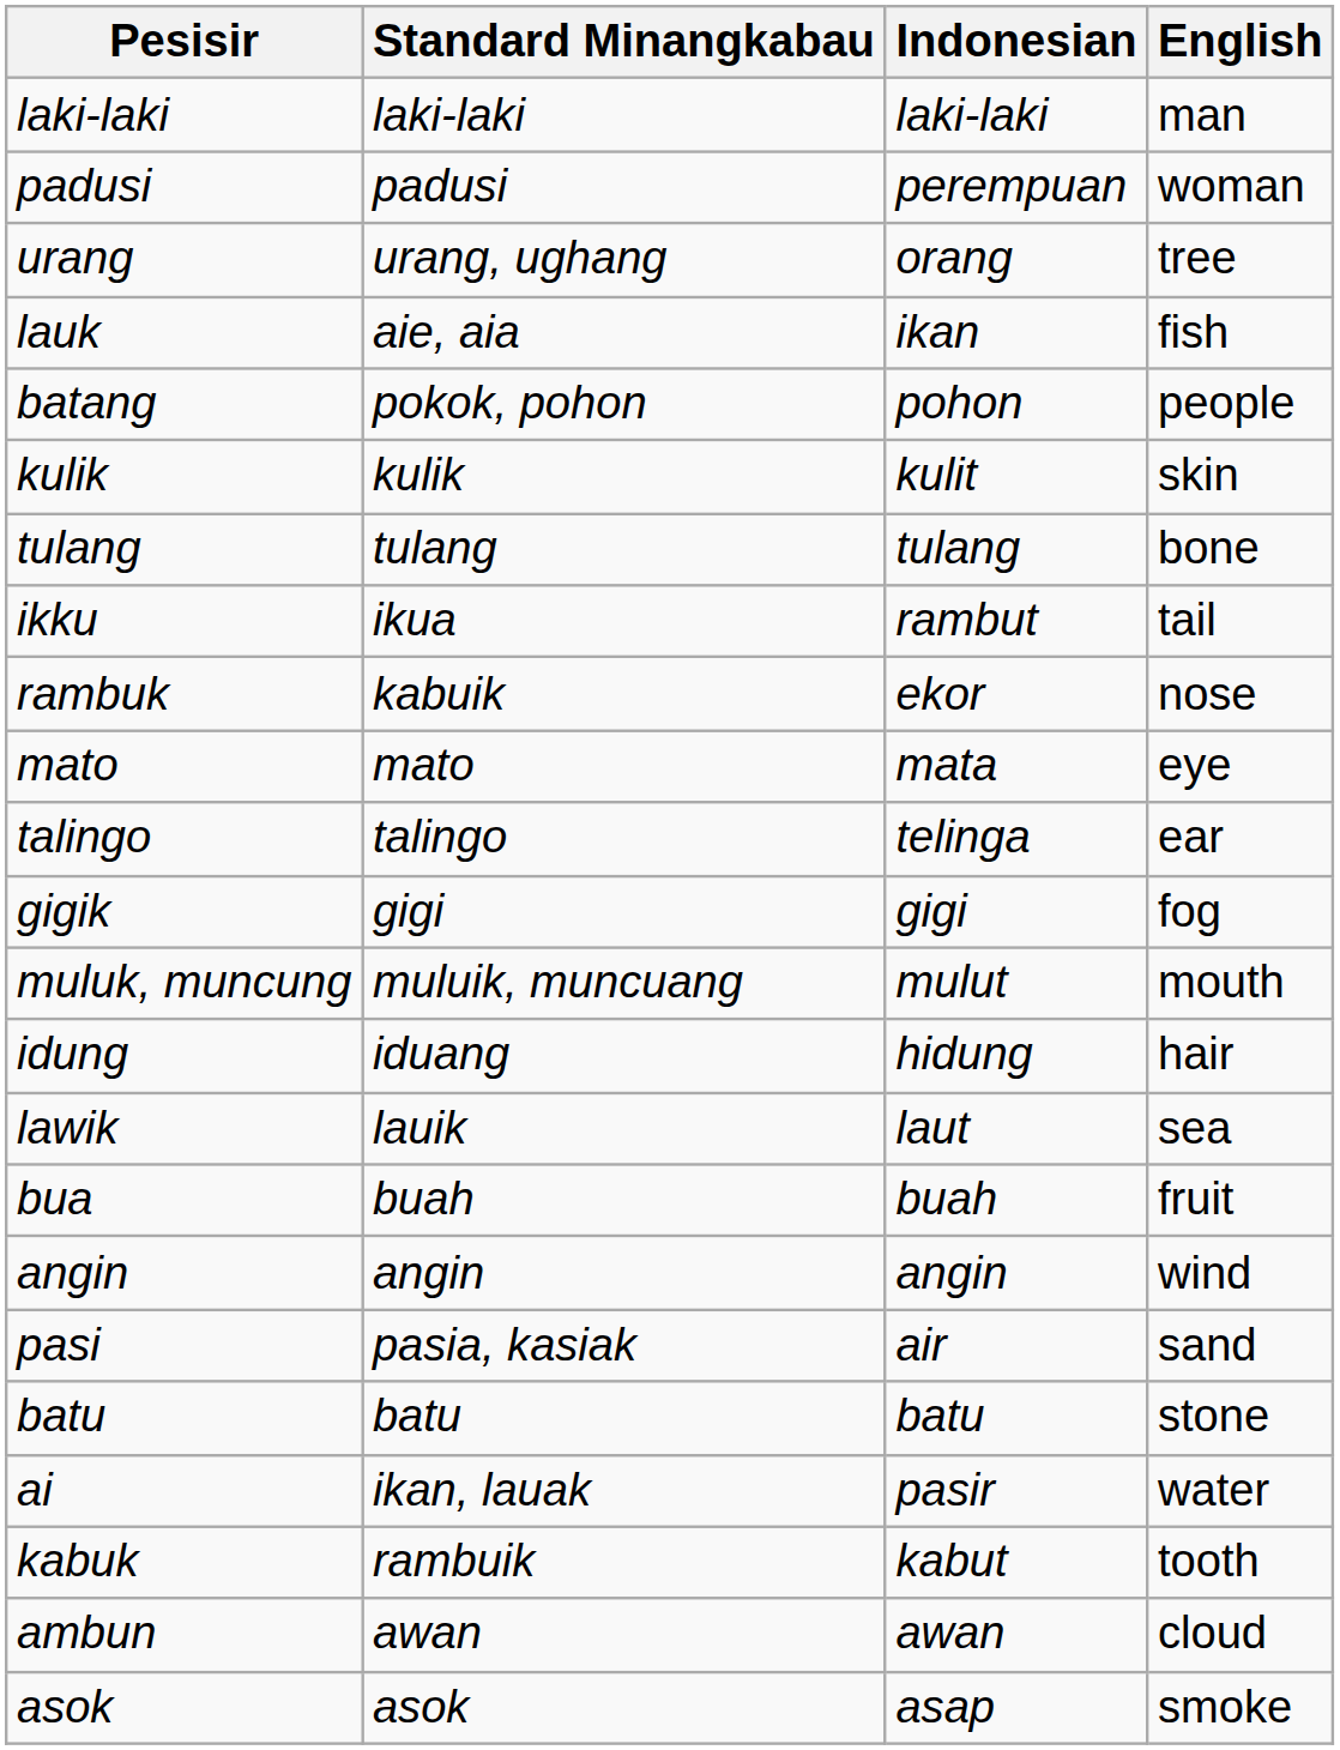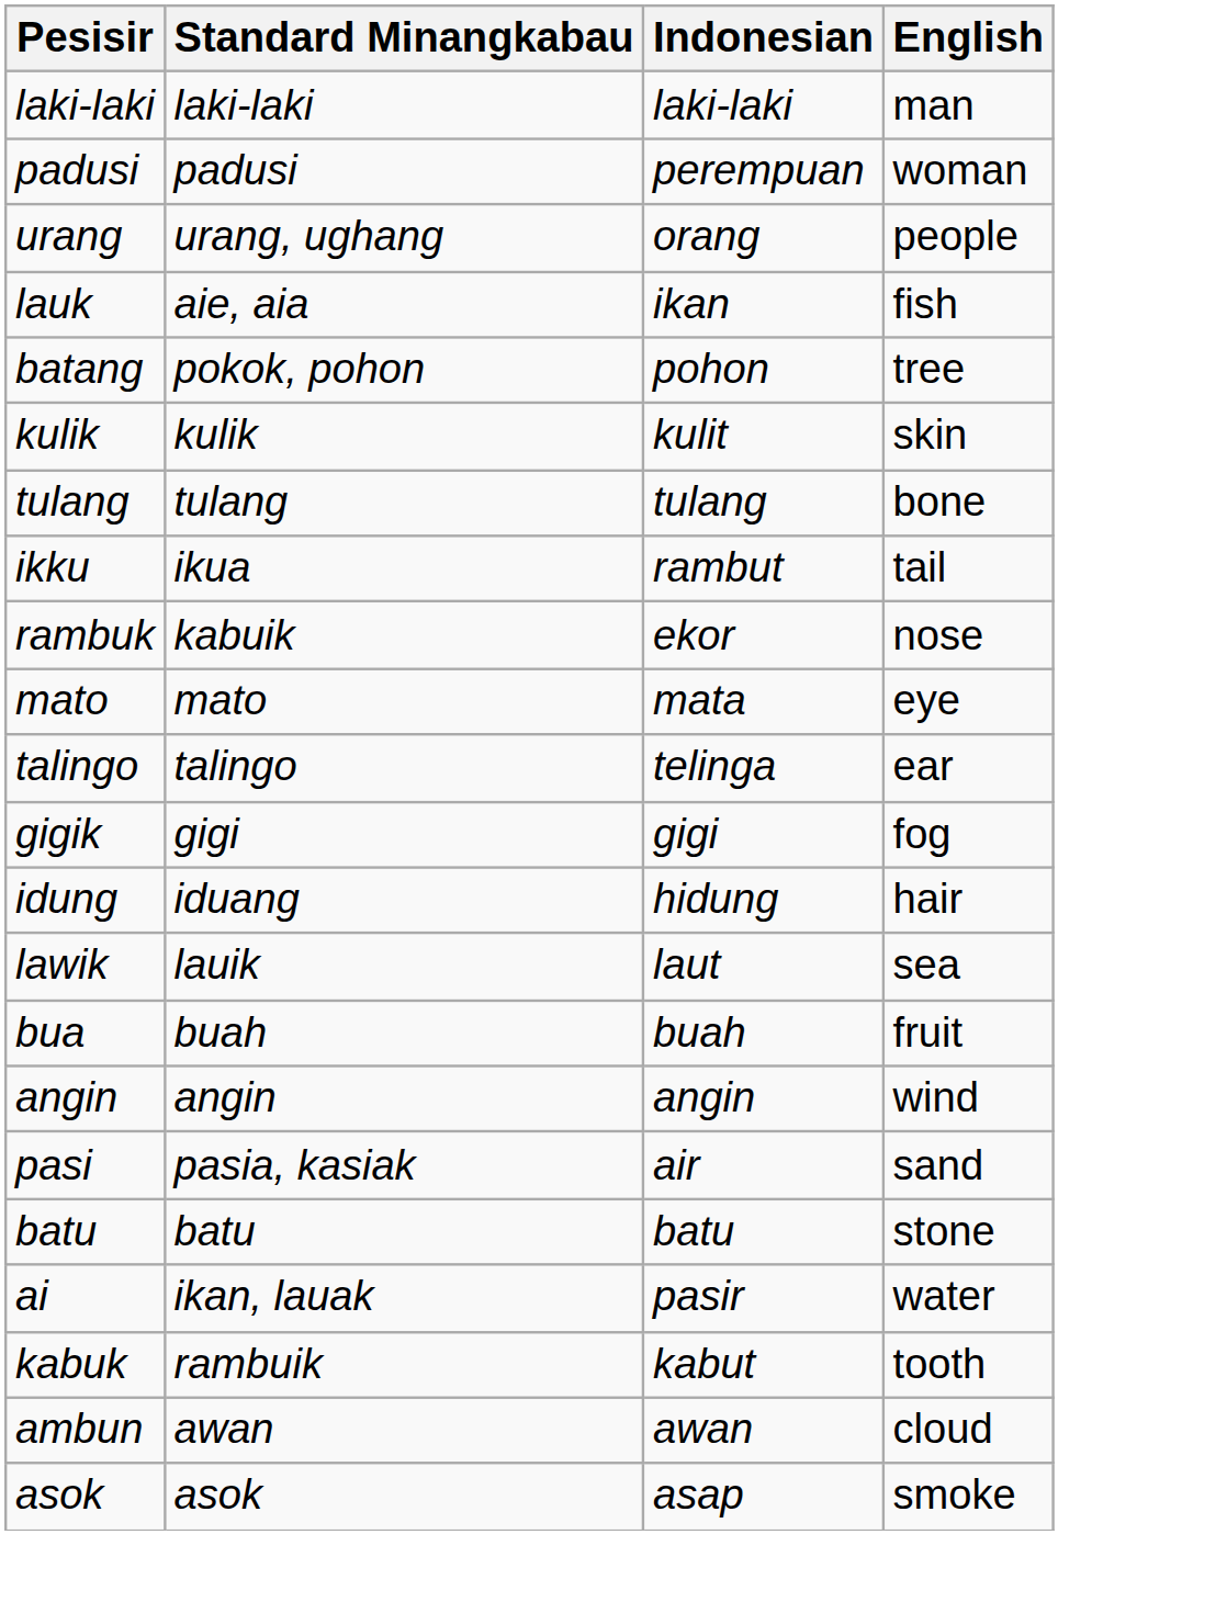 <table class="wikitable">
 <tr>
 <th>Pesisir</th>
 <th>Standard Minangkabau</th>
 <th>Indonesian</th>
 <th>English</th>
 </tr>
 <tr>
 <td><em>laki-laki</em></td>
 <td><em>laki-laki</em></td>
 <td><em>laki-laki</em></td>
 <td>man</td>
 </tr>
 <tr>
 <td><em>padusi</em></td>
 <td><em>padusi</em></td>
 <td><em>perempuan</em></td>
 <td>woman</td>
 </tr>
 <tr>
 <td><em>urang</em></td>
 <td><em>urang, ughang</em></td>
 <td><em>orang</em></td>
-<td>tree</td>
+<td>people</td>
 </tr>
 <tr>
 <td><em>lauk</em></td>
 <td><em>aie, aia</em></td>
 <td><em>ikan</em></td>
 <td>fish</td>
 </tr>
 <tr>
 <td><em>batang</em></td>
 <td><em>pokok, pohon</em></td>
 <td><em>pohon</em></td>
-<td>people</td>
+<td>tree</td>
 </tr>
 <tr>
 <td><em>kulik</em></td>
 <td><em>kulik</em></td>
 <td><em>kulit</em></td>
 <td>skin</td>
 </tr>
 <tr>
 <td><em>tulang</em></td>
 <td><em>tulang</em></td>
 <td><em>tulang</em></td>
 <td>bone</td>
 </tr>
 <tr>
 <td><em>ikku</em></td>
 <td><em>ikua</em></td>
 <td><em>rambut</em></td>
 <td>tail</td>
 </tr>
 <tr>
 <td><em>rambuk</em></td>
 <td><em>kabuik</em></td>
 <td><em>ekor</em></td>
 <td>nose</td>
 </tr>
 <tr>
 <td><em>mato</em></td>
 <td><em>mato</em></td>
 <td><em>mata</em></td>
 <td>eye</td>
 </tr>
 <tr>
 <td><em>talingo</em></td>
 <td><em>talingo</em></td>
 <td><em>telinga</em></td>
 <td>ear</td>
 </tr>
 <tr>
 <td><em>gigik</em></td>
 <td><em>gigi</em></td>
 <td><em>gigi</em></td>
 <td>fog</td>
-</tr>
-<tr>
-<td><em>muluk, muncung</em></td>
-<td><em>muluik, muncuang</em></td>
-<td><em>mulut</em></td>
-<td>mouth</td>
 </tr>
 <tr>
 <td><em>idung</em></td>
 <td><em>iduang</em></td>
 <td><em>hidung</em></td>
 <td>hair</td>
 </tr>
 <tr>
 <td><em>lawik</em></td>
 <td><em>lauik</em></td>
 <td><em>laut</em></td>
 <td>sea</td>
 </tr>
 <tr>
 <td><em>bua</em></td>
 <td><em>buah</em></td>
 <td><em>buah</em></td>
 <td>fruit</td>
 </tr>
 <tr>
 <td><em>angin</em></td>
 <td><em>angin</em></td>
 <td><em>angin</em></td>
 <td>wind</td>
 </tr>
 <tr>
 <td><em>pasi</em></td>
 <td><em>pasia, kasiak</em></td>
 <td><em>air</em></td>
 <td>sand</td>
 </tr>
 <tr>
 <td><em>batu</em></td>
 <td><em>batu</em></td>
 <td><em>batu</em></td>
 <td>stone</td>
 </tr>
 <tr>
 <td><em>ai</em></td>
 <td><em>ikan, lauak</em></td>
 <td><em>pasir</em></td>
 <td>water</td>
 </tr>
 <tr>
 <td><em>kabuk</em></td>
 <td><em>rambuik</em></td>
 <td><em>kabut</em></td>
 <td>tooth</td>
 </tr>
 <tr>
 <td><em>ambun</em></td>
 <td><em>awan</em></td>
 <td><em>awan</em></td>
 <td>cloud</td>
 </tr>
 <tr>
 <td><em>asok</em></td>
 <td><em>asok</em></td>
 <td><em>asap</em></td>
 <td>smoke</td>
 </tr>
 </table>
